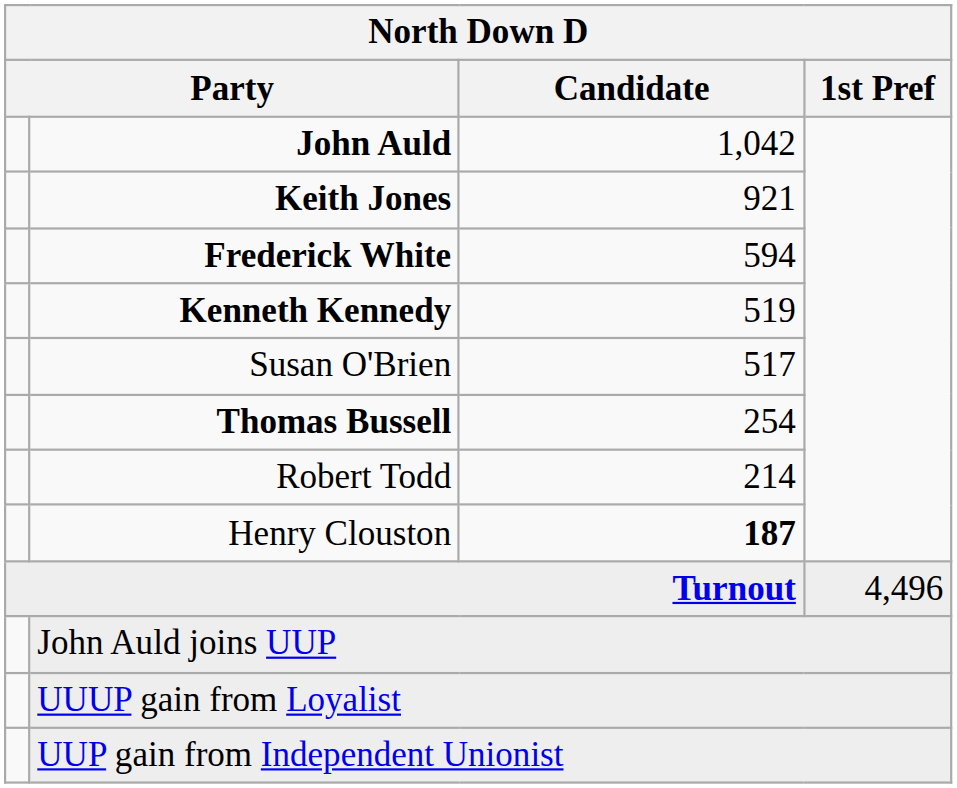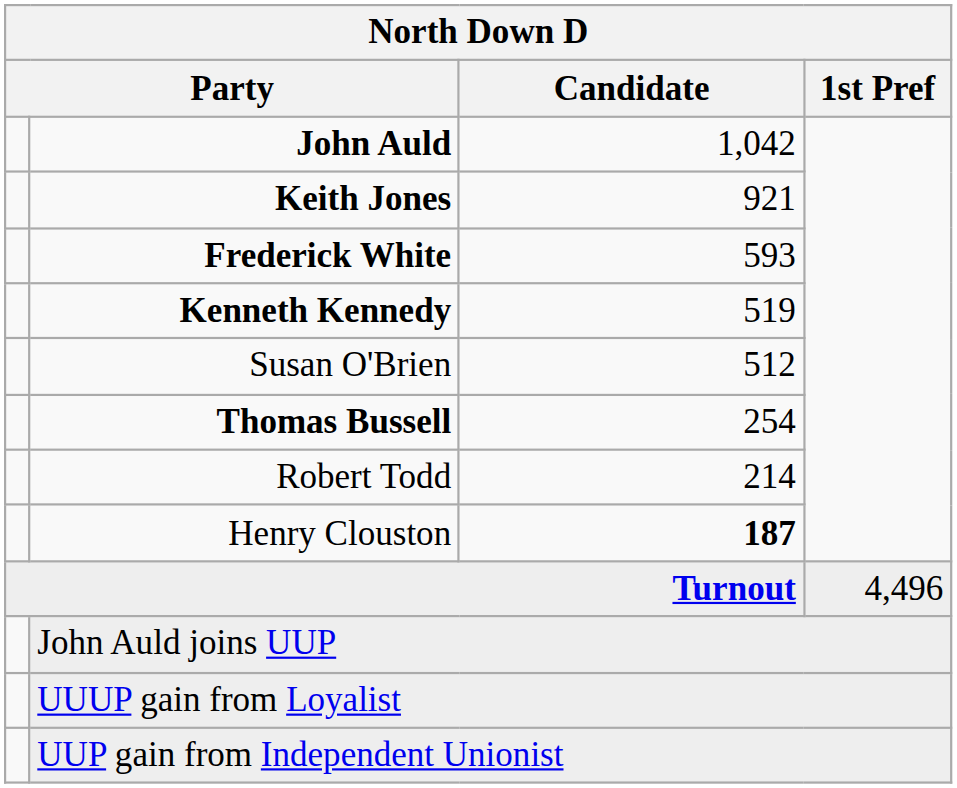 <table class="wikitable">
 <tr>
 <th colspan="4" align="center">North Down D</th>
 </tr>
 <tr>
 <th colspan="2" align="center" width=200>Party</th>
 <th width=150>Candidate</th>
 <th width=60>1st Pref</th>
 </tr>
 <tr>
 <td></td>
 <td align="right"><strong>John Auld</strong></td>
 <td align="right">1,042</td>
 </tr>
 <tr>
 <td></td>
 <td align="right"><strong>Keith Jones</strong></td>
 <td align="right">921</td>
 </tr>
 <tr>
 <td></td>
 <td align="right"><strong>Frederick White</strong></td>
-<td align="right">594</td>
+<td align="right">593</td>
 </tr>
 <tr>
 <td></td>
 <td align="right"><strong>Kenneth Kennedy</strong></td>
 <td align="right">519</td>
 </tr>
 <tr>
 <td></td>
 <td align="right">Susan O'Brien</td>
-<td align="right">517</td>
+<td align="right">512</td>
 </tr>
 <tr>
 <td></td>
 <td align="right"><strong>Thomas Bussell</strong></td>
 <td align="right">254</td>
 </tr>
 <tr>
 <td></td>
 <td align="right">Robert Todd</td>
 <td align="right">214</td>
 </tr>
 <tr>
 <td></td>
 <td align="right">Henry Clouston</td>
 <td align="right"><strong>187</strong></td>
 </tr>
 <tr bgcolor="EEEEEE">
 <td colspan=3 align="right"><strong><a href='#'>Turnout</a></strong></td>
 <td align="right">4,496</td>
 </tr>
 <tr>
 <td bgcolor=></td>
 <td colspan=3 bgcolor="EEEEEE">John Auld joins <a href='#'>UUP</a></td>
 </tr>
 <tr>
 <td bgcolor=></td>
 <td colspan=3 bgcolor="EEEEEE"><a href='#'>UUUP</a> gain from <a href='#'>Loyalist</a></td>
 </tr>
 <tr>
 <td bgcolor=></td>
 <td colspan=3 bgcolor="EEEEEE"><a href='#'>UUP</a> gain from <a href='#'>Independent Unionist</a></td>
 </tr>
 </table>
